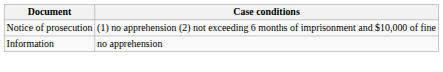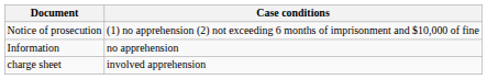 <table class="wikitable">
 <tr>
 <th>Document</th>
 <th>Case conditions</th>
 </tr>
 <tr>
 <td>Notice of prosecution</td>
 <td>(1) no apprehension (2) not exceeding 6 months of imprisonment and $10,000 of fine</td>
 </tr>
 <tr>
 <td>Information</td>
 <td>no apprehension</td>
 </tr>
+<tr>
+<td>charge sheet</td>
+<td>involved apprehension</td>
+</tr>
 </table>
